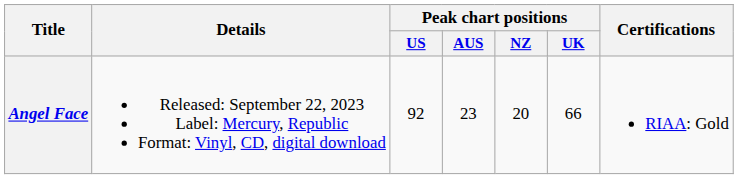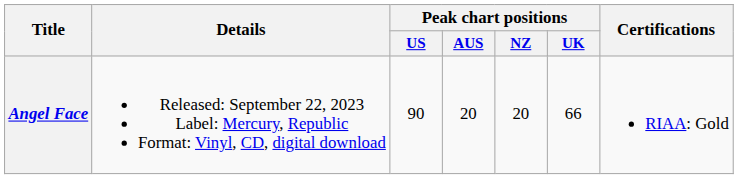 <table class="wikitable plainrowheaders" style="text-align:center;" border="1">
 <tr>
 <th scope="col" rowspan="2">Title</th>
 <th scope="col" rowspan="2">Details</th>
 <th scope="col" colspan="4">Peak chart positions</th>
 <th rowspan="2">Certifications</th>
 </tr>
 <tr>
 <th scope="col" style="width:3em;font-size:90%;"><a href='#'>US</a><br></th>
 <th scope="col" style="width:3em;font-size:90%;"><a href='#'>AUS</a><br></th>
 <th scope="col" style="width:3em;font-size:90%;"><a href='#'>NZ</a><br></th>
 <th scope="col" style="width:3em;font-size:90%;"><a href='#'>UK</a><br></th>
 </tr>
 <tr>
 <th scope="row"><em><a href='#'>Angel Face</a></em></th>
 <td><br><ul><li>Released: September 22, 2023</li><li>Label: <a href='#'>Mercury</a>, <a href='#'>Republic</a></li><li>Format: <a href='#'>Vinyl</a>, <a href='#'>CD</a>, <a href='#'>digital download</a></li></ul></td>
-<td>92</td>
-<td>23</td>
+<td>90</td>
+<td>20</td>
 <td>20</td>
 <td>66</td>
 <td><br><ul><li><a href='#'>RIAA</a>: Gold</li></ul></td>
 </tr>
 </table>
